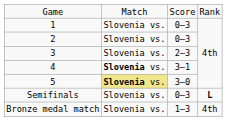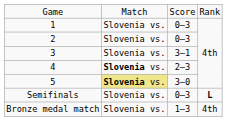 <table class="wikitable">
 <tr>
 <td style="text-align:center;">Game</td>
 <td style="text-align:center;">Match</td>
 <td style="text-align:center;">Score</td>
 <td style="text-align:center;">Rank</td>
 </tr>
 <tr>
 <td style="text-align:center;">1</td>
 <td>Slovenia vs. <strong></strong></td>
 <td style="text-align:center;">0–3</td>
 <td rowspan="5" style="text-align:center;">4th</td>
 </tr>
 <tr>
 <td style="text-align:center;">2</td>
 <td>Slovenia vs. <strong></strong></td>
 <td style="text-align:center;">0–3</td>
 </tr>
 <tr>
 <td style="text-align:center;">3</td>
 <td>Slovenia vs. <strong></strong></td>
-<td style="text-align:center;">2–3</td>
+<td style="text-align:center;">3–1</td>
 </tr>
 <tr>
 <td style="text-align:center;">4</td>
 <td><strong>Slovenia</strong> vs. </td>
-<td style="text-align:center;">3–1</td>
+<td style="text-align:center;">2–3</td>
 </tr>
 <tr>
 <td style="text-align:center;">5</td>
 <td style="background: khaki;"><strong>Slovenia</strong> vs. </td>
 <td style="text-align:center;">3–0</td>
 </tr>
 <tr>
 <td style="text-align:center;">Semifinals</td>
 <td>Slovenia vs. <strong></strong></td>
 <td style="text-align:center;">0–3</td>
 <td style="text-align:center;"><strong>L</strong></td>
 </tr>
 <tr>
 <td style="text-align:center;">Bronze medal match</td>
 <td>Slovenia vs. <strong></strong></td>
 <td style="text-align:center;">1–3</td>
 <td style="text-align:center;">4th</td>
 </tr>
 </table>
